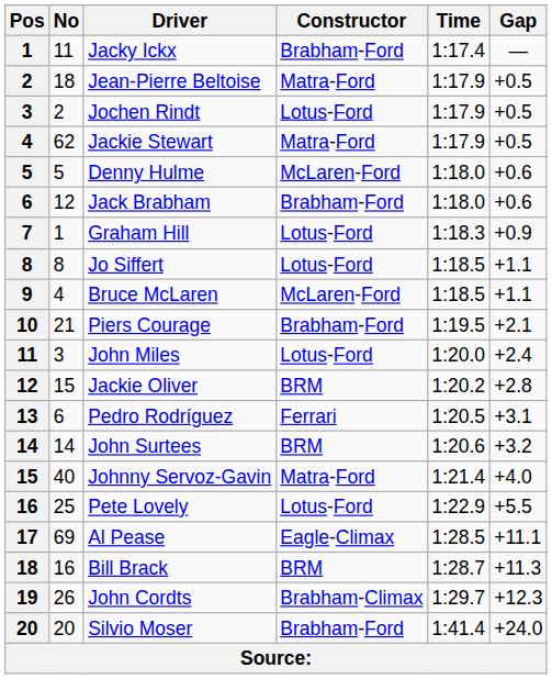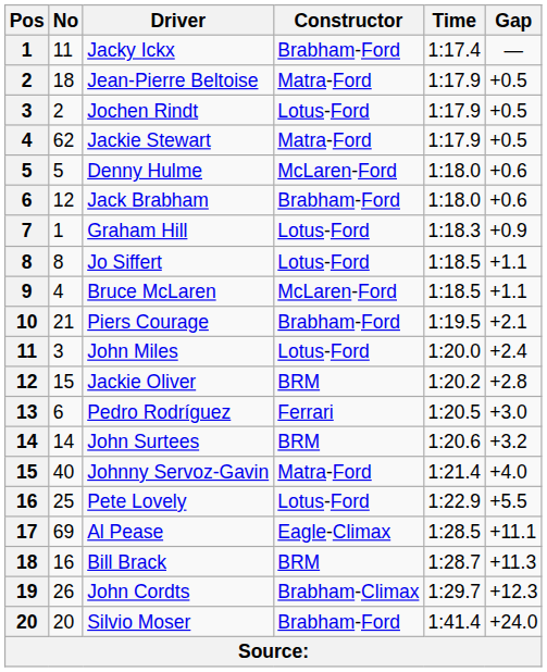 <table class="wikitable sortable" style="font-size: 95%">
 <tr>
 <th>Pos</th>
 <th>No</th>
 <th>Driver</th>
 <th>Constructor</th>
 <th>Time</th>
 <th>Gap</th>
 </tr>
 <tr>
 <th>1</th>
 <td>11</td>
 <td> <a href='#'>Jacky Ickx</a></td>
 <td><a href='#'>Brabham</a>-<a href='#'>Ford</a></td>
 <td>1:17.4</td>
 <td align="center">—</td>
 </tr>
 <tr>
 <th>2</th>
 <td>18</td>
 <td> <a href='#'>Jean-Pierre Beltoise</a></td>
 <td><a href='#'>Matra</a>-<a href='#'>Ford</a></td>
 <td>1:17.9</td>
 <td>+0.5</td>
 </tr>
 <tr>
 <th>3</th>
 <td>2</td>
 <td> <a href='#'>Jochen Rindt</a></td>
 <td><a href='#'>Lotus</a>-<a href='#'>Ford</a></td>
 <td>1:17.9</td>
 <td>+0.5</td>
 </tr>
 <tr>
 <th>4</th>
 <td>62</td>
 <td> <a href='#'>Jackie Stewart</a></td>
 <td><a href='#'>Matra</a>-<a href='#'>Ford</a></td>
 <td>1:17.9</td>
 <td>+0.5</td>
 </tr>
 <tr>
 <th>5</th>
 <td>5</td>
 <td> <a href='#'>Denny Hulme</a></td>
 <td><a href='#'>McLaren</a>-<a href='#'>Ford</a></td>
 <td>1:18.0</td>
 <td>+0.6</td>
 </tr>
 <tr>
 <th>6</th>
 <td>12</td>
 <td> <a href='#'>Jack Brabham</a></td>
 <td><a href='#'>Brabham</a>-<a href='#'>Ford</a></td>
 <td>1:18.0</td>
 <td>+0.6</td>
 </tr>
 <tr>
 <th>7</th>
 <td>1</td>
 <td> <a href='#'>Graham Hill</a></td>
 <td><a href='#'>Lotus</a>-<a href='#'>Ford</a></td>
 <td>1:18.3</td>
 <td>+0.9</td>
 </tr>
 <tr>
 <th>8</th>
 <td>8</td>
 <td> <a href='#'>Jo Siffert</a></td>
 <td><a href='#'>Lotus</a>-<a href='#'>Ford</a></td>
 <td>1:18.5</td>
 <td>+1.1</td>
 </tr>
 <tr>
 <th>9</th>
 <td>4</td>
 <td> <a href='#'>Bruce McLaren</a></td>
 <td><a href='#'>McLaren</a>-<a href='#'>Ford</a></td>
 <td>1:18.5</td>
 <td>+1.1</td>
 </tr>
 <tr>
 <th>10</th>
 <td>21</td>
 <td> <a href='#'>Piers Courage</a></td>
 <td><a href='#'>Brabham</a>-<a href='#'>Ford</a></td>
 <td>1:19.5</td>
 <td>+2.1</td>
 </tr>
 <tr>
 <th>11</th>
 <td>3</td>
 <td> <a href='#'>John Miles</a></td>
 <td><a href='#'>Lotus</a>-<a href='#'>Ford</a></td>
 <td>1:20.0</td>
 <td>+2.4</td>
 </tr>
 <tr>
 <th>12</th>
 <td>15</td>
 <td> <a href='#'>Jackie Oliver</a></td>
 <td><a href='#'>BRM</a></td>
 <td>1:20.2</td>
 <td>+2.8</td>
 </tr>
 <tr>
 <th>13</th>
 <td>6</td>
 <td> <a href='#'>Pedro Rodríguez</a></td>
 <td><a href='#'>Ferrari</a></td>
 <td>1:20.5</td>
-<td>+3.1</td>
+<td>+3.0</td>
 </tr>
 <tr>
 <th>14</th>
 <td>14</td>
 <td> <a href='#'>John Surtees</a></td>
 <td><a href='#'>BRM</a></td>
 <td>1:20.6</td>
 <td>+3.2</td>
 </tr>
 <tr>
 <th>15</th>
 <td>40</td>
 <td> <a href='#'>Johnny Servoz-Gavin</a></td>
 <td><a href='#'>Matra</a>-<a href='#'>Ford</a></td>
 <td>1:21.4</td>
 <td>+4.0</td>
 </tr>
 <tr>
 <th>16</th>
 <td>25</td>
 <td> <a href='#'>Pete Lovely</a></td>
 <td><a href='#'>Lotus</a>-<a href='#'>Ford</a></td>
 <td>1:22.9</td>
 <td>+5.5</td>
 </tr>
 <tr>
 <th>17</th>
 <td>69</td>
 <td> <a href='#'>Al Pease</a></td>
 <td><a href='#'>Eagle</a>-<a href='#'>Climax</a></td>
 <td>1:28.5</td>
 <td>+11.1</td>
 </tr>
 <tr>
 <th>18</th>
 <td>16</td>
 <td> <a href='#'>Bill Brack</a></td>
 <td><a href='#'>BRM</a></td>
 <td>1:28.7</td>
 <td>+11.3</td>
 </tr>
 <tr>
 <th>19</th>
 <td>26</td>
 <td> <a href='#'>John Cordts</a></td>
 <td><a href='#'>Brabham</a>-<a href='#'>Climax</a></td>
 <td>1:29.7</td>
 <td>+12.3</td>
 </tr>
 <tr>
 <th>20</th>
 <td>20</td>
 <td> <a href='#'>Silvio Moser</a></td>
 <td><a href='#'>Brabham</a>-<a href='#'>Ford</a></td>
 <td>1:41.4</td>
 <td>+24.0</td>
 </tr>
 <tr>
 <th colspan="6">Source:</th>
 </tr>
 </table>
